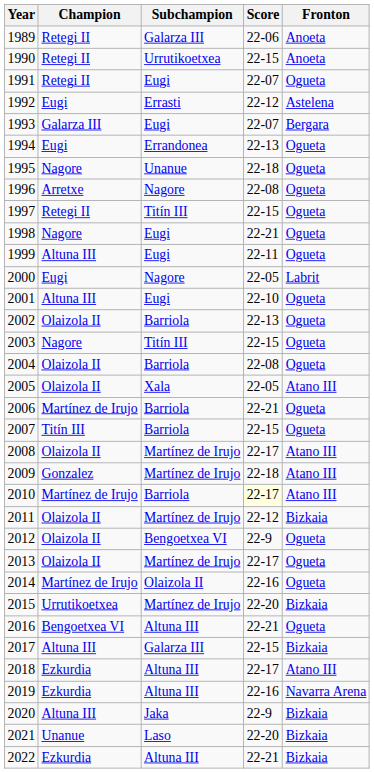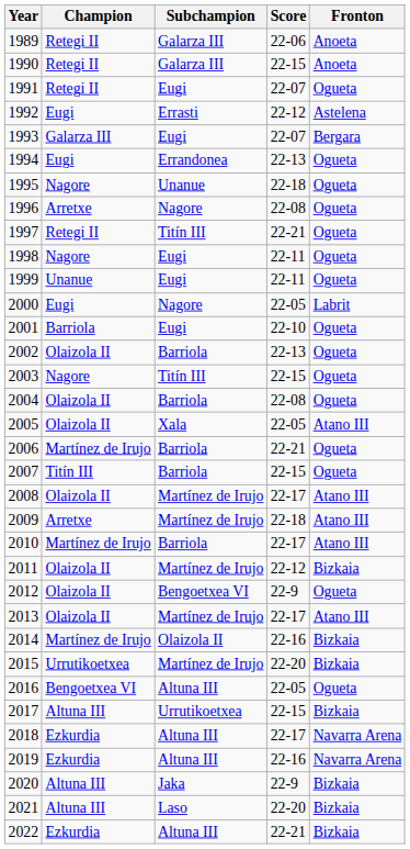 <table class="wikitable">
 <tr>
 <th>Year</th>
 <th>Champion</th>
 <th>Subchampion</th>
 <th>Score</th>
 <th>Fronton</th>
 </tr>
 <tr>
 <td>1989</td>
 <td><a href='#'>Retegi II</a></td>
 <td><a href='#'>Galarza III</a></td>
 <td>22-06</td>
 <td><a href='#'>Anoeta</a></td>
 </tr>
 <tr>
 <td>1990</td>
 <td><a href='#'>Retegi II</a></td>
-<td><a href='#'>Urrutikoetxea</a></td>
+<td><a href='#'>Galarza III</a></td>
 <td>22-15</td>
 <td><a href='#'>Anoeta</a></td>
 </tr>
 <tr>
 <td>1991</td>
 <td><a href='#'>Retegi II</a></td>
 <td><a href='#'>Eugi</a></td>
 <td>22-07</td>
 <td><a href='#'>Ogueta</a></td>
 </tr>
 <tr>
 <td>1992</td>
 <td><a href='#'>Eugi</a></td>
 <td><a href='#'>Errasti</a></td>
 <td>22-12</td>
 <td><a href='#'>Astelena</a></td>
 </tr>
 <tr>
 <td>1993</td>
 <td><a href='#'>Galarza III</a></td>
 <td><a href='#'>Eugi</a></td>
 <td>22-07</td>
 <td><a href='#'>Bergara</a></td>
 </tr>
 <tr>
 <td>1994</td>
 <td><a href='#'>Eugi</a></td>
 <td><a href='#'>Errandonea</a></td>
 <td>22-13</td>
 <td><a href='#'>Ogueta</a></td>
 </tr>
 <tr>
 <td>1995</td>
 <td><a href='#'>Nagore</a></td>
 <td><a href='#'>Unanue</a></td>
 <td>22-18</td>
 <td><a href='#'>Ogueta</a></td>
 </tr>
 <tr>
 <td>1996</td>
 <td><a href='#'>Arretxe</a></td>
 <td><a href='#'>Nagore</a></td>
 <td>22-08</td>
 <td><a href='#'>Ogueta</a></td>
 </tr>
 <tr>
 <td>1997</td>
 <td><a href='#'>Retegi II</a></td>
 <td><a href='#'>Titín III</a></td>
-<td>22-15</td>
+<td>22-21</td>
 <td><a href='#'>Ogueta</a></td>
 </tr>
 <tr>
 <td>1998</td>
 <td><a href='#'>Nagore</a></td>
 <td><a href='#'>Eugi</a></td>
-<td>22-21</td>
+<td>22-11</td>
 <td><a href='#'>Ogueta</a></td>
 </tr>
 <tr>
 <td>1999</td>
-<td><a href='#'>Altuna III</a></td>
+<td><a href='#'>Unanue</a></td>
 <td><a href='#'>Eugi</a></td>
 <td>22-11</td>
 <td><a href='#'>Ogueta</a></td>
 </tr>
 <tr>
 <td>2000</td>
 <td><a href='#'>Eugi</a></td>
 <td><a href='#'>Nagore</a></td>
 <td>22-05</td>
 <td><a href='#'>Labrit</a></td>
 </tr>
 <tr>
 <td>2001</td>
-<td><a href='#'>Altuna III</a></td>
+<td><a href='#'>Barriola</a></td>
 <td><a href='#'>Eugi</a></td>
 <td>22-10</td>
 <td><a href='#'>Ogueta</a></td>
 </tr>
 <tr>
 <td>2002</td>
 <td><a href='#'>Olaizola II</a></td>
 <td><a href='#'>Barriola</a></td>
 <td>22-13</td>
 <td><a href='#'>Ogueta</a></td>
 </tr>
 <tr>
 <td>2003</td>
 <td><a href='#'>Nagore</a></td>
 <td><a href='#'>Titín III</a></td>
 <td>22-15</td>
 <td><a href='#'>Ogueta</a></td>
 </tr>
 <tr>
 <td>2004</td>
 <td><a href='#'>Olaizola II</a></td>
 <td><a href='#'>Barriola</a></td>
 <td>22-08</td>
 <td><a href='#'>Ogueta</a></td>
 </tr>
 <tr>
 <td>2005</td>
 <td><a href='#'>Olaizola II</a></td>
 <td><a href='#'>Xala</a></td>
 <td>22-05</td>
 <td><a href='#'>Atano III</a></td>
 </tr>
 <tr>
 <td>2006</td>
 <td><a href='#'>Martínez de Irujo</a></td>
 <td><a href='#'>Barriola</a></td>
 <td>22-21</td>
 <td><a href='#'>Ogueta</a></td>
 </tr>
 <tr>
 <td>2007</td>
 <td><a href='#'>Titín III</a></td>
 <td><a href='#'>Barriola</a></td>
 <td>22-15</td>
 <td><a href='#'>Ogueta</a></td>
 </tr>
 <tr>
 <td>2008</td>
 <td><a href='#'>Olaizola II</a></td>
 <td><a href='#'>Martínez de Irujo</a></td>
 <td>22-17</td>
 <td><a href='#'>Atano III</a></td>
 </tr>
 <tr>
 <td>2009</td>
-<td><a href='#'>Gonzalez</a></td>
+<td><a href='#'>Arretxe</a></td>
 <td><a href='#'>Martínez de Irujo</a></td>
 <td>22-18</td>
 <td><a href='#'>Atano III</a></td>
 </tr>
 <tr>
 <td>2010</td>
 <td><a href='#'>Martínez de Irujo</a></td>
 <td><a href='#'>Barriola</a></td>
-<td style="background: lightyellow;">22-17</td>
+<td>22-17</td>
 <td><a href='#'>Atano III</a></td>
 </tr>
 <tr>
 <td>2011</td>
 <td><a href='#'>Olaizola II</a></td>
 <td><a href='#'>Martínez de Irujo</a></td>
 <td>22-12</td>
 <td><a href='#'>Bizkaia</a></td>
 </tr>
 <tr>
 <td>2012</td>
 <td><a href='#'>Olaizola II</a></td>
 <td><a href='#'>Bengoetxea VI</a></td>
 <td>22-9</td>
 <td><a href='#'>Ogueta</a></td>
 </tr>
 <tr>
 <td>2013</td>
 <td><a href='#'>Olaizola II</a></td>
 <td><a href='#'>Martínez de Irujo</a></td>
 <td>22-17</td>
-<td><a href='#'>Ogueta</a></td>
+<td><a href='#'>Atano III</a></td>
 </tr>
 <tr>
 <td>2014</td>
 <td><a href='#'>Martínez de Irujo</a></td>
 <td><a href='#'>Olaizola II</a></td>
 <td>22-16</td>
-<td><a href='#'>Ogueta</a></td>
+<td><a href='#'>Bizkaia</a></td>
 </tr>
 <tr>
 <td>2015</td>
 <td><a href='#'>Urrutikoetxea</a></td>
 <td><a href='#'>Martínez de Irujo</a></td>
 <td>22-20</td>
 <td><a href='#'>Bizkaia</a></td>
 </tr>
 <tr>
 <td>2016</td>
 <td><a href='#'>Bengoetxea VI</a></td>
 <td><a href='#'>Altuna III</a></td>
-<td>22-21</td>
+<td>22-05</td>
 <td><a href='#'>Ogueta</a></td>
 </tr>
 <tr>
 <td>2017</td>
 <td><a href='#'>Altuna III</a></td>
-<td><a href='#'>Galarza III</a></td>
+<td><a href='#'>Urrutikoetxea</a></td>
 <td>22-15</td>
 <td><a href='#'>Bizkaia</a></td>
 </tr>
 <tr>
 <td>2018</td>
 <td><a href='#'>Ezkurdia</a></td>
 <td><a href='#'>Altuna III</a></td>
 <td>22-17</td>
-<td><a href='#'>Atano III</a></td>
+<td><a href='#'>Navarra Arena</a></td>
 </tr>
 <tr>
 <td>2019</td>
 <td><a href='#'>Ezkurdia</a></td>
 <td><a href='#'>Altuna III</a></td>
 <td>22-16</td>
 <td><a href='#'>Navarra Arena</a></td>
 </tr>
 <tr>
 <td>2020</td>
 <td><a href='#'>Altuna III</a></td>
 <td><a href='#'>Jaka</a></td>
 <td>22-9</td>
 <td><a href='#'>Bizkaia</a></td>
 </tr>
 <tr>
 <td>2021</td>
-<td><a href='#'>Unanue</a></td>
+<td><a href='#'>Altuna III</a></td>
 <td><a href='#'>Laso</a></td>
 <td>22-20</td>
 <td><a href='#'>Bizkaia</a></td>
 </tr>
 <tr>
 <td>2022</td>
 <td><a href='#'>Ezkurdia</a></td>
 <td><a href='#'>Altuna III</a></td>
 <td>22-21</td>
 <td><a href='#'>Bizkaia</a></td>
 </tr>
 </table>
